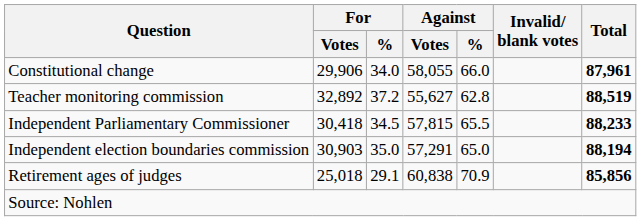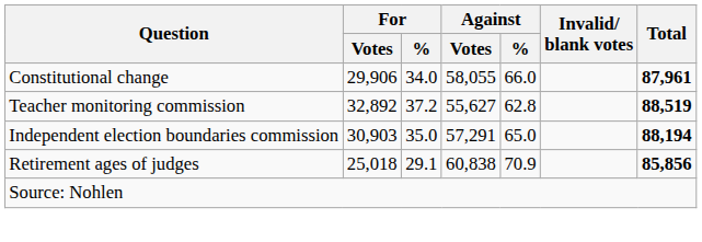 <table class=wikitable style=text-align:right>
 <tr>
 <th rowspan=2>Question</th>
 <th colspan=2>For</th>
 <th colspan=2>Against</th>
 <th rowspan=2>Invalid/<br>blank votes</th>
 <th rowspan=2>Total</th>
 </tr>
 <tr>
 <th>Votes</th>
 <th>%</th>
 <th>Votes</th>
 <th>%</th>
 </tr>
 <tr>
 <td align=left>Constitutional change</td>
 <td>29,906</td>
 <td>34.0</td>
 <td>58,055</td>
 <td>66.0</td>
 <td></td>
 <td><strong>87,961</strong></td>
 </tr>
 <tr>
 <td align=left>Teacher monitoring commission</td>
 <td>32,892</td>
 <td>37.2</td>
 <td>55,627</td>
 <td>62.8</td>
 <td></td>
 <td><strong>88,519</strong></td>
 </tr>
 <tr>
-<td align=left>Independent Parliamentary Commissioner</td>
-<td>30,418</td>
-<td>34.5</td>
-<td>57,815</td>
-<td>65.5</td>
-<td></td>
-<td><strong>88,233</strong></td>
-</tr>
-<tr>
 <td align=left>Independent election boundaries commission</td>
 <td>30,903</td>
 <td>35.0</td>
 <td>57,291</td>
 <td>65.0</td>
 <td></td>
 <td><strong>88,194</strong></td>
 </tr>
 <tr>
 <td align=left>Retirement ages of judges</td>
 <td>25,018</td>
 <td>29.1</td>
 <td>60,838</td>
 <td>70.9</td>
 <td></td>
 <td><strong>85,856</strong></td>
 </tr>
 <tr>
 <td colspan=7 align=left>Source: Nohlen</td>
 </tr>
 </table>
